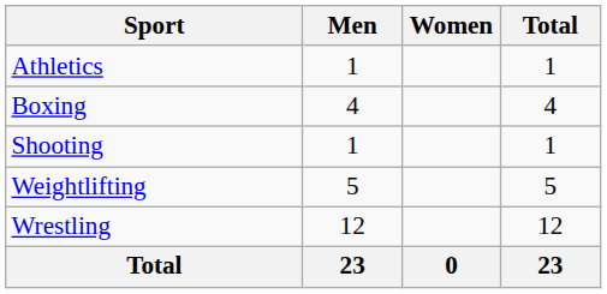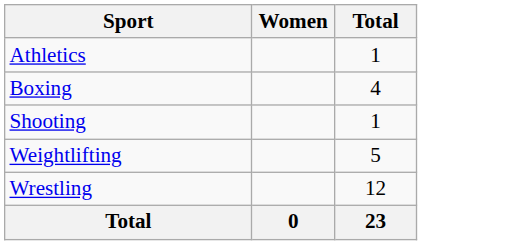 <table class="wikitable sortable" style="text-align:center;">
 <tr>
 <th width=180>Sport</th>
-<th width=55>Men</th>
 <th width=55>Women</th>
 <th width=55>Total</th>
 </tr>
 <tr>
 <td align=left><a href='#'>Athletics</a></td>
-<td>1</td>
 <td></td>
 <td>1</td>
 </tr>
 <tr>
 <td align=left><a href='#'>Boxing</a></td>
-<td>4</td>
 <td></td>
 <td>4</td>
 </tr>
 <tr>
 <td align=left><a href='#'>Shooting</a></td>
-<td>1</td>
 <td></td>
 <td>1</td>
 </tr>
 <tr>
 <td align=left><a href='#'>Weightlifting</a></td>
-<td>5</td>
 <td></td>
 <td>5</td>
 </tr>
 <tr>
 <td align=left><a href='#'>Wrestling</a></td>
-<td>12</td>
 <td></td>
 <td>12</td>
 </tr>
 <tr class="sortbottom">
 <th>Total</th>
-<th>23</th>
 <th>0</th>
 <th>23</th>
 </tr>
 </table>
